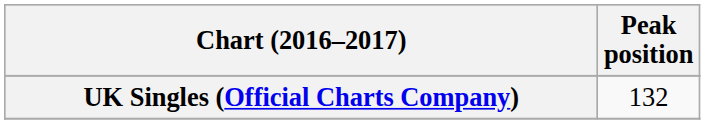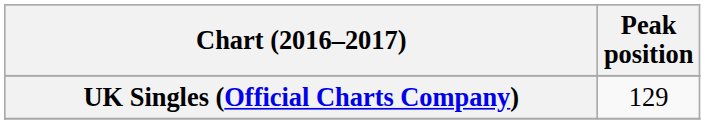 <table class="wikitable plainrowheaders sortable" style="text-align:center;">
 <tr>
 <th scope="col" style="width:22em;">Chart (2016–2017)</th>
 <th scope="col">Peak<br>position</th>
 </tr>
 <tr>
 </tr>
 <tr>
 </tr>
 <tr>
 </tr>
 <tr>
 <th scope="row">UK Singles (<a href='#'>Official Charts Company</a>)</th>
-<td>132</td>
+<td>129</td>
 </tr>
 <tr>
 </tr>
 <tr>
 </tr>
 <tr>
 </tr>
 <tr>
 </tr>
 </table>
